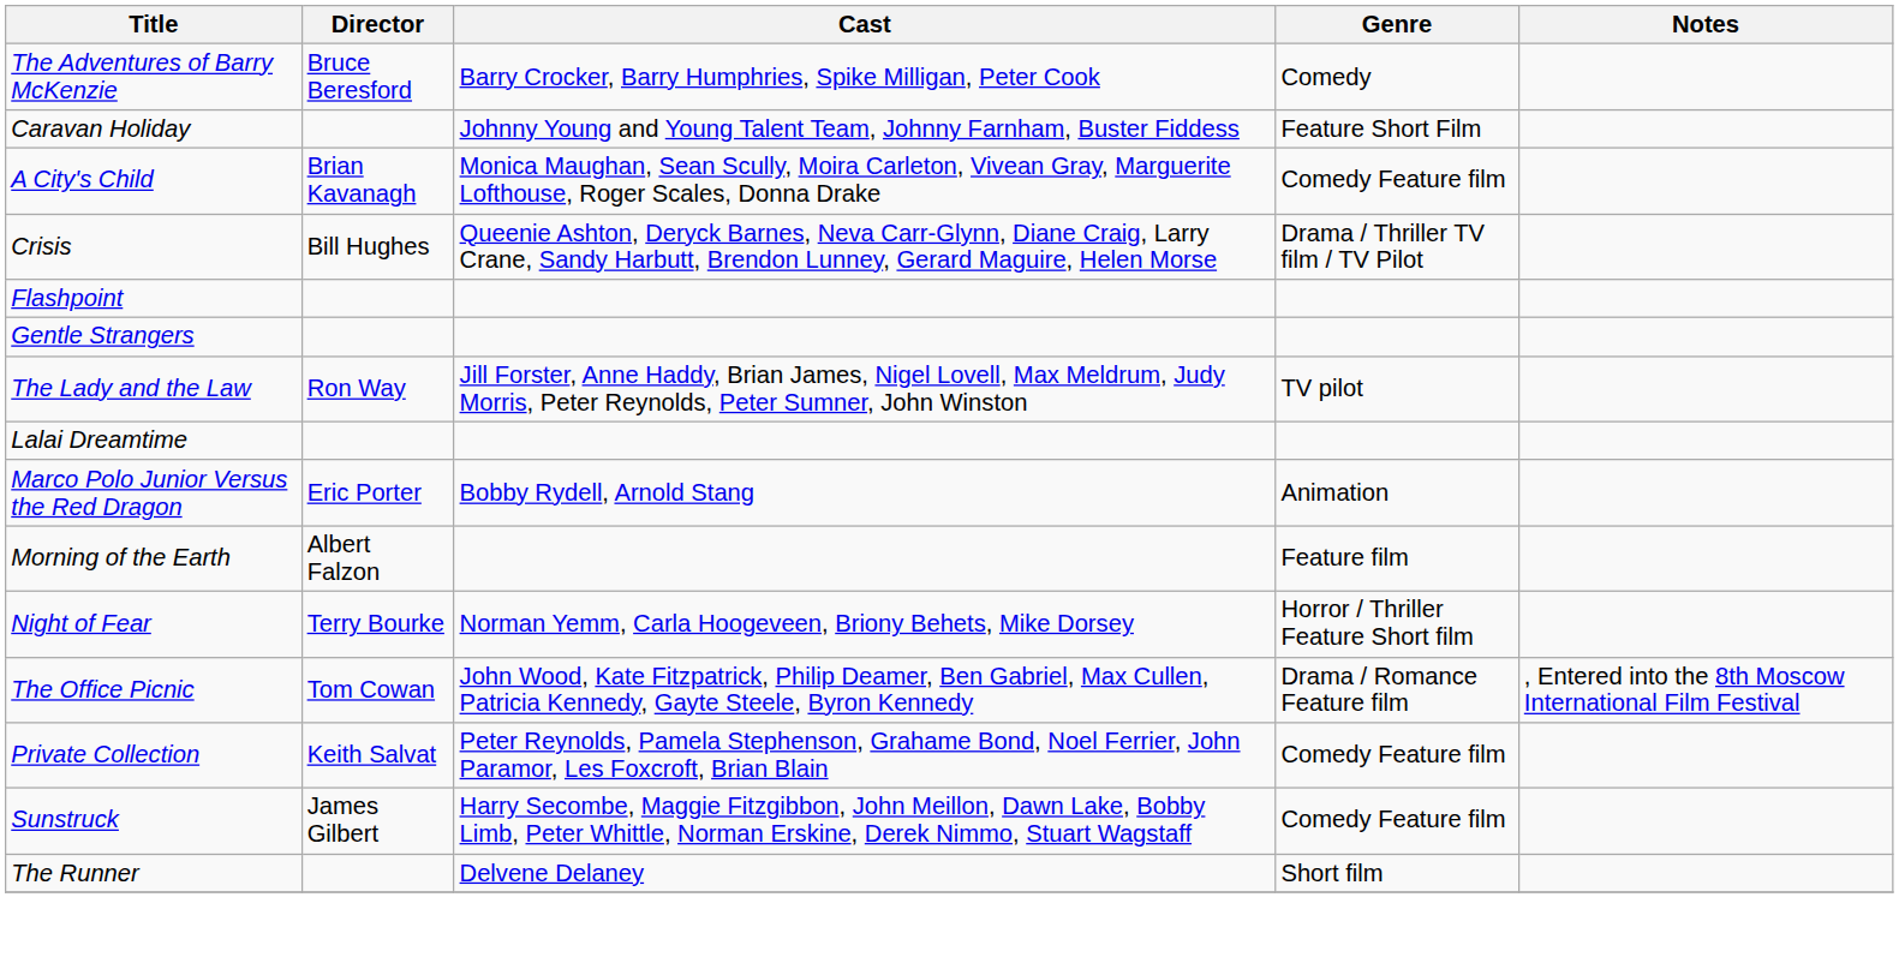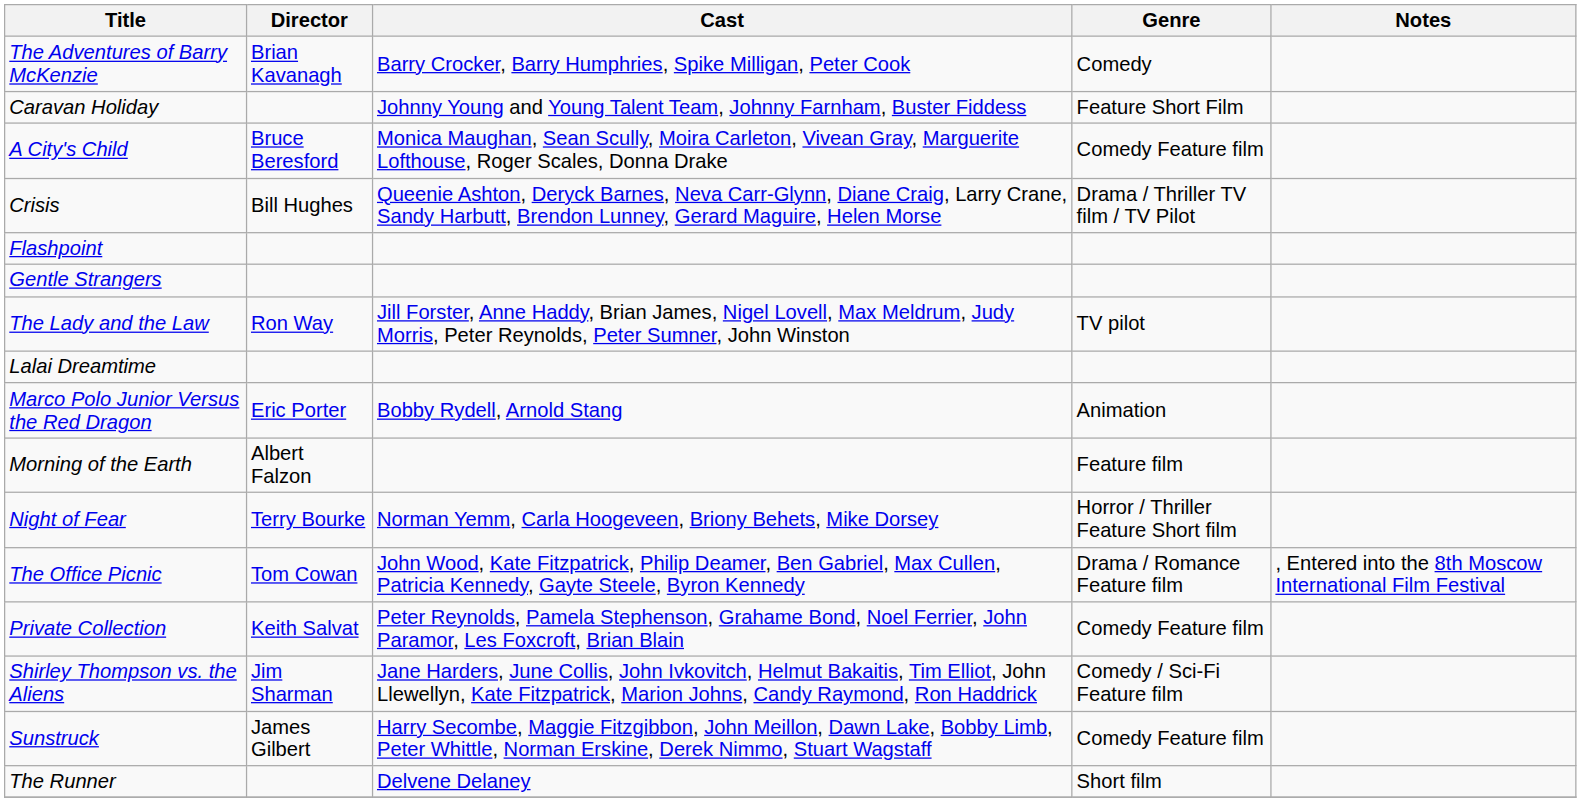 <table class="wikitable">
 <tr>
 <th>Title</th>
 <th>Director</th>
 <th>Cast</th>
 <th>Genre</th>
 <th>Notes</th>
 </tr>
 <tr>
 <td><em><a href='#'>The Adventures of Barry McKenzie</a></em></td>
-<td><a href='#'>Bruce Beresford</a></td>
+<td><a href='#'>Brian Kavanagh</a></td>
 <td><a href='#'>Barry Crocker</a>, <a href='#'>Barry Humphries</a>, <a href='#'>Spike Milligan</a>, <a href='#'>Peter Cook</a></td>
 <td>Comedy</td>
 <td></td>
 </tr>
 <tr>
 <td><em>Caravan Holiday</em></td>
 <td></td>
 <td><a href='#'>Johnny Young</a> and <a href='#'>Young Talent Team</a>, <a href='#'>Johnny Farnham</a>, <a href='#'>Buster Fiddess</a></td>
 <td>Feature Short Film</td>
 <td></td>
 </tr>
 <tr>
 <td><em><a href='#'>A City's Child</a></em></td>
-<td><a href='#'>Brian Kavanagh</a></td>
+<td><a href='#'>Bruce Beresford</a></td>
 <td><a href='#'>Monica Maughan</a>, <a href='#'>Sean Scully</a>, <a href='#'>Moira Carleton</a>, <a href='#'>Vivean Gray</a>, <a href='#'>Marguerite Lofthouse</a>, Roger Scales, Donna Drake</td>
 <td>Comedy Feature film</td>
 <td></td>
 </tr>
 <tr>
 <td><em>Crisis</em></td>
 <td>Bill Hughes</td>
 <td><a href='#'>Queenie Ashton</a>, <a href='#'>Deryck Barnes</a>, <a href='#'>Neva Carr-Glynn</a>, <a href='#'>Diane Craig</a>, Larry Crane, <a href='#'>Sandy Harbutt</a>, <a href='#'>Brendon Lunney</a>, <a href='#'>Gerard Maguire</a>, <a href='#'>Helen Morse</a></td>
 <td>Drama / Thriller TV film / TV Pilot</td>
 </tr>
 <tr>
 <td><em><a href='#'>Flashpoint</a></em></td>
 <td></td>
 <td></td>
 <td></td>
 <td></td>
 </tr>
 <tr>
 <td><em><a href='#'>Gentle Strangers</a></em></td>
 <td></td>
 <td></td>
 <td></td>
 <td></td>
 </tr>
 <tr>
 <td><em><a href='#'>The Lady and the Law</a></em></td>
 <td><a href='#'>Ron Way</a></td>
 <td><a href='#'>Jill Forster</a>, <a href='#'>Anne Haddy</a>, Brian James, <a href='#'>Nigel Lovell</a>, <a href='#'>Max Meldrum</a>, <a href='#'>Judy Morris</a>, Peter Reynolds, <a href='#'>Peter Sumner</a>, John Winston</td>
 <td>TV pilot</td>
 <td></td>
 </tr>
 <tr>
 <td><em>Lalai Dreamtime</em></td>
 <td></td>
 <td></td>
 <td></td>
 <td></td>
 </tr>
 <tr>
 <td><em><a href='#'>Marco Polo Junior Versus the Red Dragon</a></em></td>
 <td><a href='#'>Eric Porter</a></td>
 <td><a href='#'>Bobby Rydell</a>, <a href='#'>Arnold Stang</a></td>
 <td>Animation</td>
 <td></td>
 </tr>
 <tr>
 <td><em>Morning of the Earth</em></td>
 <td>Albert Falzon</td>
 <td></td>
 <td>Feature film</td>
 <td></td>
 </tr>
 <tr>
 <td><em><a href='#'>Night of Fear</a></em></td>
 <td><a href='#'>Terry Bourke</a></td>
 <td><a href='#'>Norman Yemm</a>, <a href='#'>Carla Hoogeveen</a>, <a href='#'>Briony Behets</a>, <a href='#'>Mike Dorsey</a></td>
 <td>Horror / Thriller Feature Short film</td>
 <td></td>
 </tr>
 <tr>
 <td><em><a href='#'>The Office Picnic</a></em></td>
 <td><a href='#'>Tom Cowan</a></td>
 <td><a href='#'>John Wood</a>, <a href='#'>Kate Fitzpatrick</a>, <a href='#'>Philip Deamer</a>, <a href='#'>Ben Gabriel</a>, <a href='#'>Max Cullen</a>, <a href='#'>Patricia Kennedy</a>, <a href='#'>Gayte Steele</a>, <a href='#'>Byron Kennedy</a></td>
 <td>Drama / Romance Feature film</td>
 <td>, Entered into the <a href='#'>8th Moscow International Film Festival</a></td>
 </tr>
 <tr>
 <td><em><a href='#'>Private Collection</a></em></td>
 <td><a href='#'>Keith Salvat</a></td>
 <td><a href='#'>Peter Reynolds</a>, <a href='#'>Pamela Stephenson</a>, <a href='#'>Grahame Bond</a>, <a href='#'>Noel Ferrier</a>, <a href='#'>John Paramor</a>, <a href='#'>Les Foxcroft</a>, <a href='#'>Brian Blain</a></td>
 <td>Comedy Feature film</td>
 <td></td>
 </tr>
 <tr>
+<td><em><a href='#'>Shirley Thompson vs. the Aliens</a></em></td>
+<td><a href='#'>Jim Sharman</a></td>
+<td><a href='#'>Jane Harders</a>, <a href='#'>June Collis</a>, <a href='#'>John Ivkovitch</a>, <a href='#'>Helmut Bakaitis</a>, <a href='#'>Tim Elliot</a>, John Llewellyn, <a href='#'>Kate Fitzpatrick</a>, <a href='#'>Marion Johns</a>, <a href='#'>Candy Raymond</a>, <a href='#'>Ron Haddrick</a></td>
+<td>Comedy / Sci-Fi Feature film</td>
+<td></td>
+</tr>
+<tr>
 <td><em><a href='#'>Sunstruck</a></em></td>
 <td>James Gilbert</td>
 <td><a href='#'>Harry Secombe</a>, <a href='#'>Maggie Fitzgibbon</a>, <a href='#'>John Meillon</a>, <a href='#'>Dawn Lake</a>, <a href='#'>Bobby Limb</a>, <a href='#'>Peter Whittle</a>, <a href='#'>Norman Erskine</a>, <a href='#'>Derek Nimmo</a>, <a href='#'>Stuart Wagstaff</a></td>
 <td>Comedy Feature film</td>
 <td></td>
 </tr>
 <tr>
 <td><em>The Runner</em></td>
 <td></td>
 <td><a href='#'>Delvene Delaney</a></td>
 <td>Short film</td>
 <td></td>
 </tr>
 <tr>
 </tr>
 </table>
